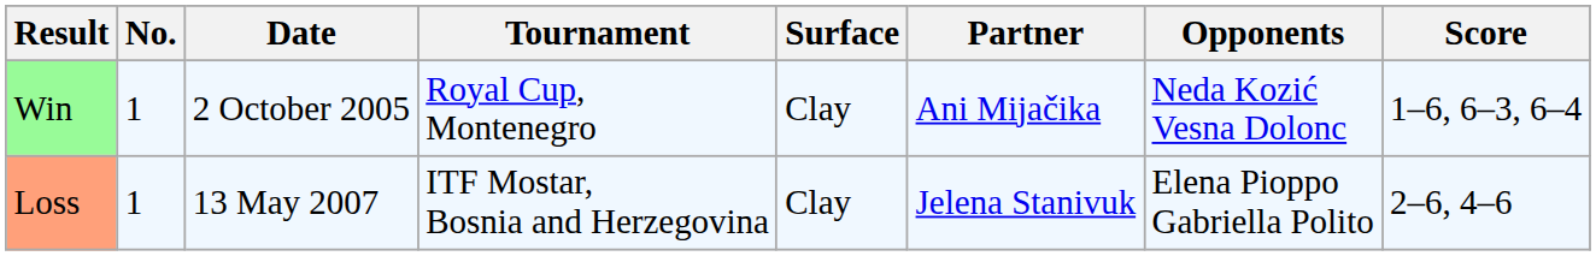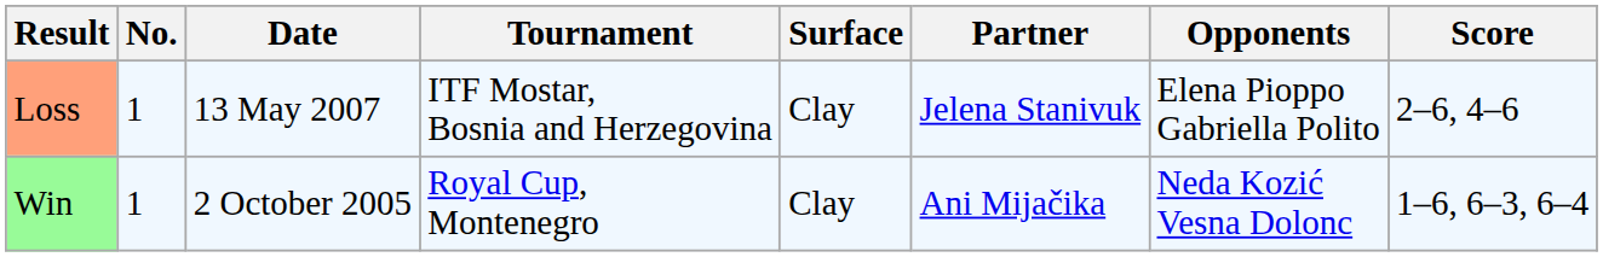 <table class="sortable wikitable">
 <tr>
 <th>Result</th>
 <th>No.</th>
 <th>Date</th>
 <th>Tournament</th>
 <th>Surface</th>
 <th>Partner</th>
 <th>Opponents</th>
 <th class="unsortable">Score</th>
 </tr>
+<tr style="background:#f0f8ff;">
+<td style="background:#ffa07a;">Loss</td>
+<td>1</td>
+<td>13 May 2007</td>
+<td>ITF Mostar, <br>Bosnia and Herzegovina</td>
+<td>Clay</td>
+<td> <a href='#'>Jelena Stanivuk</a></td>
+<td> Elena Pioppo <br>  Gabriella Polito</td>
+<td>2–6, 4–6</td>
+</tr>
 <tr bgcolor="#f0f8ff">
 <td bgcolor="98FB98">Win</td>
 <td>1</td>
 <td>2 October 2005</td>
 <td><a href='#'>Royal Cup</a>, <br>Montenegro</td>
 <td>Clay</td>
 <td> <a href='#'>Ani Mijačika</a></td>
 <td> <a href='#'>Neda Kozić</a> <br>  <a href='#'>Vesna Dolonc</a></td>
 <td>1–6, 6–3, 6–4</td>
 </tr>
-<tr style="background:#f0f8ff;">
-<td style="background:#ffa07a;">Loss</td>
-<td>1</td>
-<td>13 May 2007</td>
-<td>ITF Mostar, <br>Bosnia and Herzegovina</td>
-<td>Clay</td>
-<td> <a href='#'>Jelena Stanivuk</a></td>
-<td> Elena Pioppo <br>  Gabriella Polito</td>
-<td>2–6, 4–6</td>
-</tr>
 </table>
